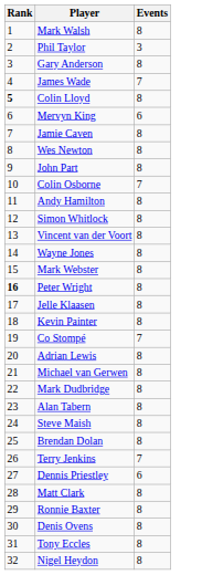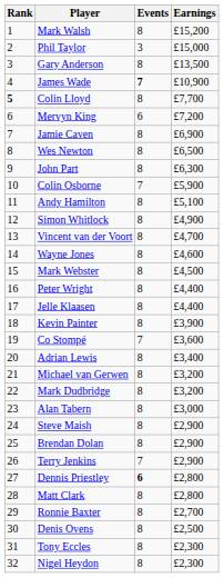 <table class="wikitable">
 <tr>
 <th>Rank</th>
 <th>Player</th>
 <th>Events</th>
+<th>Earnings</th>
 </tr>
 <tr>
 <td>1</td>
 <td> <a href='#'>Mark Walsh</a></td>
 <td>8 </td>
+<td>£15,200</td>
 </tr>
 <tr>
 <td>2</td>
 <td> <a href='#'>Phil Taylor</a></td>
 <td>3 </td>
+<td>£15,000</td>
 </tr>
 <tr>
 <td>3</td>
 <td> <a href='#'>Gary Anderson</a></td>
 <td>8 </td>
+<td>£13,500</td>
 </tr>
 <tr>
 <td>4</td>
 <td> <a href='#'>James Wade</a></td>
-<td>7 </td>
+<td><strong>7 </strong></td>
+<td>£10,900</td>
 </tr>
 <tr>
 <td><strong>5</strong></td>
 <td> <a href='#'>Colin Lloyd</a></td>
 <td>8 </td>
+<td>£7,700</td>
 </tr>
 <tr>
 <td>6</td>
 <td> <a href='#'>Mervyn King</a></td>
 <td>6 </td>
+<td>£7,200</td>
 </tr>
 <tr>
 <td>7</td>
 <td> <a href='#'>Jamie Caven</a></td>
 <td>8 </td>
+<td>£6,900</td>
 </tr>
 <tr>
 <td>8</td>
 <td> <a href='#'>Wes Newton</a></td>
 <td>8 </td>
+<td>£6,500</td>
 </tr>
 <tr>
 <td>9</td>
 <td> <a href='#'>John Part</a></td>
 <td>8 </td>
+<td>£6,300</td>
 </tr>
 <tr>
 <td>10</td>
 <td> <a href='#'>Colin Osborne</a></td>
 <td>7 </td>
+<td>£5,900</td>
 </tr>
 <tr>
 <td>11</td>
 <td> <a href='#'>Andy Hamilton</a></td>
 <td>8 </td>
+<td>£5,100</td>
 </tr>
 <tr>
 <td>12</td>
 <td> <a href='#'>Simon Whitlock</a></td>
 <td>8 </td>
+<td>£4,900</td>
 </tr>
 <tr>
 <td>13</td>
 <td> <a href='#'>Vincent van der Voort</a></td>
 <td>8 </td>
+<td>£4,700</td>
 </tr>
 <tr>
 <td>14</td>
 <td> <a href='#'>Wayne Jones</a></td>
 <td>8 </td>
+<td>£4,600</td>
 </tr>
 <tr>
 <td>15</td>
 <td> <a href='#'>Mark Webster</a></td>
 <td>8 </td>
+<td>£4,500</td>
 </tr>
 <tr>
-<td><strong>16</strong></td>
+<td>16</td>
 <td> <a href='#'>Peter Wright</a></td>
 <td>8 </td>
+<td>£4,400</td>
 </tr>
 <tr>
 <td>17</td>
 <td> <a href='#'>Jelle Klaasen</a></td>
 <td>8 </td>
+<td>£4,400</td>
 </tr>
 <tr>
 <td>18</td>
 <td> <a href='#'>Kevin Painter</a></td>
 <td>8 </td>
+<td>£3,900</td>
 </tr>
 <tr>
 <td>19</td>
 <td> <a href='#'>Co Stompé</a></td>
 <td>7 </td>
+<td>£3,600</td>
 </tr>
 <tr>
 <td>20</td>
 <td> <a href='#'>Adrian Lewis</a></td>
 <td>8 </td>
+<td>£3,400</td>
 </tr>
 <tr>
 <td>21</td>
 <td> <a href='#'>Michael van Gerwen</a></td>
 <td>8 </td>
+<td>£3,200</td>
 </tr>
 <tr>
 <td>22</td>
 <td> <a href='#'>Mark Dudbridge</a></td>
 <td>8 </td>
+<td>£3,200</td>
 </tr>
 <tr>
 <td>23</td>
 <td> <a href='#'>Alan Tabern</a></td>
 <td>8 </td>
+<td>£3,000</td>
 </tr>
 <tr>
 <td>24</td>
 <td> <a href='#'>Steve Maish</a></td>
 <td>8 </td>
+<td>£2,900</td>
 </tr>
 <tr>
 <td>25</td>
 <td> <a href='#'>Brendan Dolan</a></td>
 <td>8 </td>
+<td>£2,900</td>
 </tr>
 <tr>
 <td>26</td>
 <td> <a href='#'>Terry Jenkins</a></td>
 <td>7 </td>
+<td>£2,900</td>
 </tr>
 <tr>
 <td>27</td>
 <td> <a href='#'>Dennis Priestley</a></td>
-<td>6 </td>
+<td><strong>6 </strong></td>
+<td>£2,800</td>
 </tr>
 <tr>
 <td>28</td>
 <td> <a href='#'>Matt Clark</a></td>
 <td>8 </td>
+<td>£2,800</td>
 </tr>
 <tr>
 <td>29</td>
 <td> <a href='#'>Ronnie Baxter</a></td>
 <td>8 </td>
+<td>£2,700</td>
 </tr>
 <tr>
 <td>30</td>
 <td> <a href='#'>Denis Ovens</a></td>
 <td>8 </td>
+<td>£2,500</td>
 </tr>
 <tr>
 <td>31</td>
 <td> <a href='#'>Tony Eccles</a></td>
 <td>8 </td>
+<td>£2,300</td>
 </tr>
 <tr>
 <td>32</td>
 <td> <a href='#'>Nigel Heydon</a></td>
 <td>8 </td>
+<td>£2,300</td>
 </tr>
 </table>
